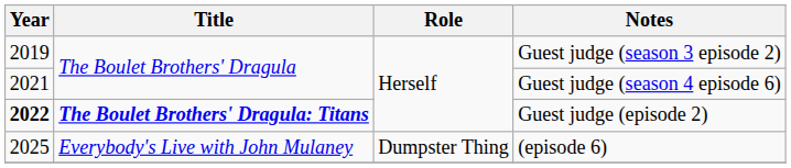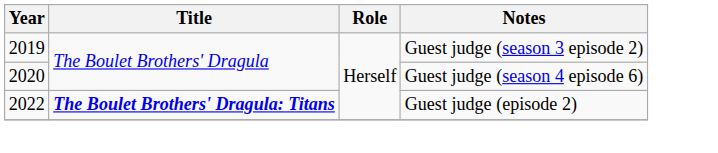 <table class="wikitable">
 <tr>
 <th>Year</th>
 <th>Title</th>
 <th>Role</th>
 <th>Notes</th>
 </tr>
 <tr>
 <td>2019</td>
 <td rowspan="2"><em><a href='#'>The Boulet Brothers' Dragula</a></em></td>
 <td rowspan="3">Herself</td>
 <td>Guest judge (<a href='#'>season 3</a> episode 2)</td>
 </tr>
 <tr>
-<td>2021</td>
+<td>2020</td>
 <td>Guest judge (<a href='#'>season 4</a> episode 6)</td>
 </tr>
 <tr>
-<td><strong>2022</strong></td>
+<td>2022</td>
 <td><strong><em><a href='#'>The Boulet Brothers' Dragula: Titans</a></em></strong></td>
 <td>Guest judge (episode 2)</td>
 </tr>
 <tr>
-<td>2025</td>
-<td><em><a href='#'>Everybody's Live with John Mulaney</a></em></td>
-<td>Dumpster Thing</td>
-<td>(episode 6)</td>
-</tr>
-<tr>
 </tr>
 </table>
